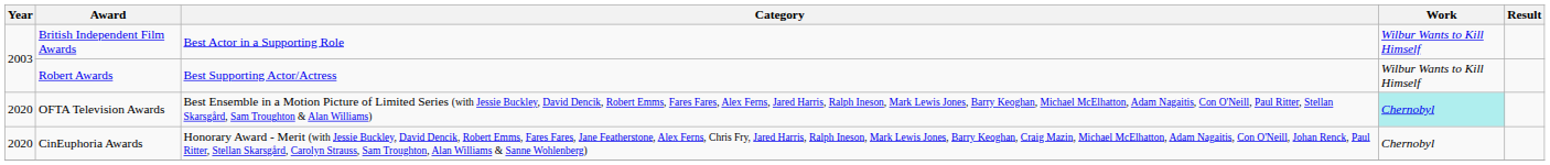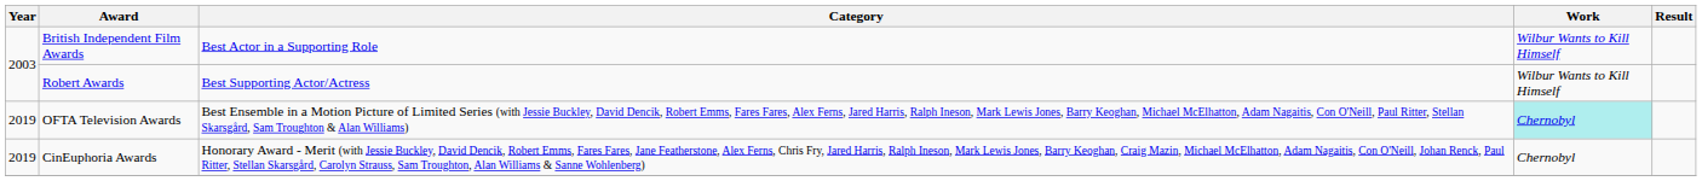 <table class="wikitable sortable plainrowheaders">
 <tr>
 <th>Year</th>
 <th>Award</th>
 <th>Category</th>
 <th>Work</th>
 <th>Result</th>
 </tr>
 <tr>
 <td rowspan="2">2003</td>
 <td><a href='#'>British Independent Film Awards</a></td>
 <td><a href='#'>Best Actor in a Supporting Role</a></td>
 <td><em><a href='#'>Wilbur Wants to Kill Himself</a></em></td>
 <td></td>
 </tr>
 <tr>
 <td><a href='#'>Robert Awards</a></td>
 <td><a href='#'>Best Supporting Actor/Actress</a></td>
 <td><em>Wilbur Wants to Kill Himself</em></td>
 <td></td>
 </tr>
 <tr>
-<td>2020</td>
+<td>2019</td>
 <td>OFTA Television Awards</td>
 <td>Best Ensemble in a Motion Picture of Limited Series <small>(with <a href='#'>Jessie Buckley</a>, <a href='#'>David Dencik</a>, <a href='#'>Robert Emms</a>, <a href='#'>Fares Fares</a>, <a href='#'>Alex Ferns</a>, <a href='#'>Jared Harris</a>, <a href='#'>Ralph Ineson</a>, <a href='#'>Mark Lewis Jones</a>, <a href='#'>Barry Keoghan</a>, <a href='#'>Michael McElhatton</a>, <a href='#'>Adam Nagaitis</a>, <a href='#'>Con O'Neill</a>, <a href='#'>Paul Ritter</a>, <a href='#'>Stellan Skarsgård</a>, <a href='#'>Sam Troughton</a> & <a href='#'>Alan Williams</a>)</small></td>
 <td style="background: paleturquoise;"><em><a href='#'>Chernobyl</a></em></td>
 <td></td>
 </tr>
 <tr>
-<td>2020</td>
+<td>2019</td>
 <td>CinEuphoria Awards</td>
 <td>Honorary Award - Merit <small>(with <a href='#'>Jessie Buckley</a>, <a href='#'>David Dencik</a>, <a href='#'>Robert Emms</a>, <a href='#'>Fares Fares</a>, <a href='#'>Jane Featherstone</a>, <a href='#'>Alex Ferns</a>, Chris Fry, <a href='#'>Jared Harris</a>, <a href='#'>Ralph Ineson</a>, <a href='#'>Mark Lewis Jones</a>, <a href='#'>Barry Keoghan</a>, <a href='#'>Craig Mazin</a>, <a href='#'>Michael McElhatton</a>, <a href='#'>Adam Nagaitis</a>, <a href='#'>Con O'Neill</a>, <a href='#'>Johan Renck</a>, <a href='#'>Paul Ritter</a>, <a href='#'>Stellan Skarsgård</a>, <a href='#'>Carolyn Strauss</a>, <a href='#'>Sam Troughton</a>, <a href='#'>Alan Williams</a> & <a href='#'>Sanne Wohlenberg</a>)</small></td>
 <td><em>Chernobyl</em></td>
 <td></td>
 </tr>
 <tr>
 </tr>
 </table>
